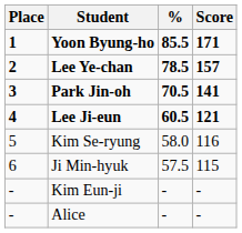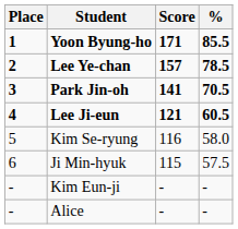 <table class="wikitable">
 <tr>
 <th>Place</th>
 <th>Student</th>
+<th>Score</th>
 <th>%</th>
-<th>Score</th>
 </tr>
 <tr>
 <td><strong>1</strong></td>
 <td><strong>Yoon Byung-ho</strong></td>
+<td><strong>171</strong></td>
 <td><strong>85.5</strong></td>
-<td><strong>171</strong></td>
 </tr>
 <tr>
 <td><strong>2</strong></td>
 <td><strong>Lee Ye-chan</strong></td>
+<td><strong>157</strong></td>
 <td><strong>78.5</strong></td>
-<td><strong>157</strong></td>
 </tr>
 <tr>
 <td><strong>3</strong></td>
 <td><strong>Park Jin-oh</strong></td>
+<td><strong>141</strong></td>
 <td><strong>70.5</strong></td>
-<td><strong>141</strong></td>
 </tr>
 <tr>
 <td><strong>4</strong></td>
 <td><strong>Lee Ji-eun</strong></td>
+<td><strong>121</strong></td>
 <td><strong>60.5</strong></td>
-<td><strong>121</strong></td>
 </tr>
 <tr>
 <td>5</td>
 <td>Kim Se-ryung</td>
+<td>116</td>
 <td>58.0</td>
-<td>116</td>
 </tr>
 <tr>
 <td>6</td>
 <td>Ji Min-hyuk</td>
+<td>115</td>
 <td>57.5</td>
-<td>115</td>
 </tr>
 <tr>
 <td>-</td>
 <td>Kim Eun-ji</td>
 <td>-</td>
 <td>-</td>
 </tr>
 <tr>
 <td>-</td>
 <td>Alice</td>
 <td>-</td>
 <td>-</td>
 </tr>
 </table>
